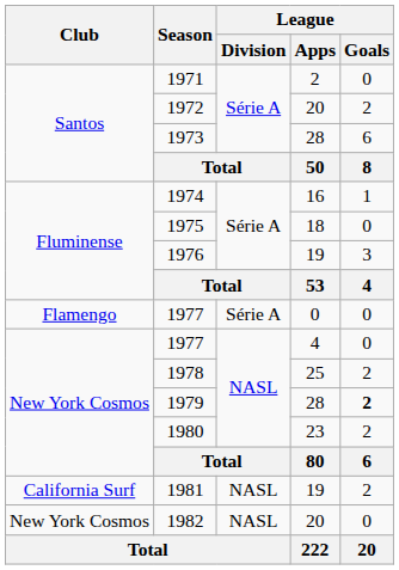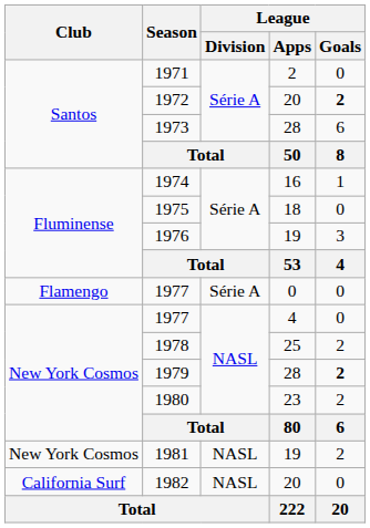 <table class="wikitable" style="text-align:center">
 <tr>
 <th rowspan="2">Club</th>
 <th rowspan="2">Season</th>
 <th colspan="3">League</th>
 </tr>
 <tr>
 <th>Division</th>
 <th>Apps</th>
 <th>Goals</th>
 </tr>
 <tr>
 <td rowspan="4"><a href='#'>Santos</a></td>
 <td>1971</td>
 <td rowspan="3"><a href='#'>Série A</a></td>
 <td>2</td>
 <td>0</td>
 </tr>
 <tr>
 <td>1972</td>
 <td>20</td>
-<td>2</td>
+<td><strong>2</strong></td>
 </tr>
 <tr>
 <td>1973</td>
 <td>28</td>
 <td>6</td>
 </tr>
 <tr>
 <th colspan="2">Total</th>
 <th>50</th>
 <th>8</th>
 </tr>
 <tr>
 <td rowspan="4"><a href='#'>Fluminense</a></td>
 <td>1974</td>
 <td rowspan="3">Série A</td>
 <td>16</td>
 <td>1</td>
 </tr>
 <tr>
 <td>1975</td>
 <td>18</td>
 <td>0</td>
 </tr>
 <tr>
 <td>1976</td>
 <td>19</td>
 <td>3</td>
 </tr>
 <tr>
 <th colspan="2">Total</th>
 <th>53</th>
 <th>4</th>
 </tr>
 <tr>
 <td><a href='#'>Flamengo</a></td>
 <td>1977</td>
 <td>Série A</td>
 <td>0</td>
 <td>0</td>
 </tr>
 <tr>
 <td rowspan="5"><a href='#'>New York Cosmos</a></td>
 <td>1977</td>
 <td rowspan="4"><a href='#'>NASL</a></td>
 <td>4</td>
 <td>0</td>
 </tr>
 <tr>
 <td>1978</td>
 <td>25</td>
 <td>2</td>
 </tr>
 <tr>
 <td>1979</td>
 <td>28</td>
 <td><strong>2</strong></td>
 </tr>
 <tr>
 <td>1980</td>
 <td>23</td>
 <td>2</td>
 </tr>
 <tr>
 <th colspan="2">Total</th>
 <th>80</th>
 <th>6</th>
 </tr>
 <tr>
-<td><a href='#'>California Surf</a></td>
+<td>New York Cosmos</td>
 <td>1981</td>
 <td>NASL</td>
 <td>19</td>
 <td>2</td>
 </tr>
 <tr>
-<td>New York Cosmos</td>
+<td><a href='#'>California Surf</a></td>
 <td>1982</td>
 <td>NASL</td>
 <td>20</td>
 <td>0</td>
 </tr>
 <tr>
 <th colspan="3">Total</th>
 <th>222</th>
 <th>20</th>
 </tr>
 </table>
